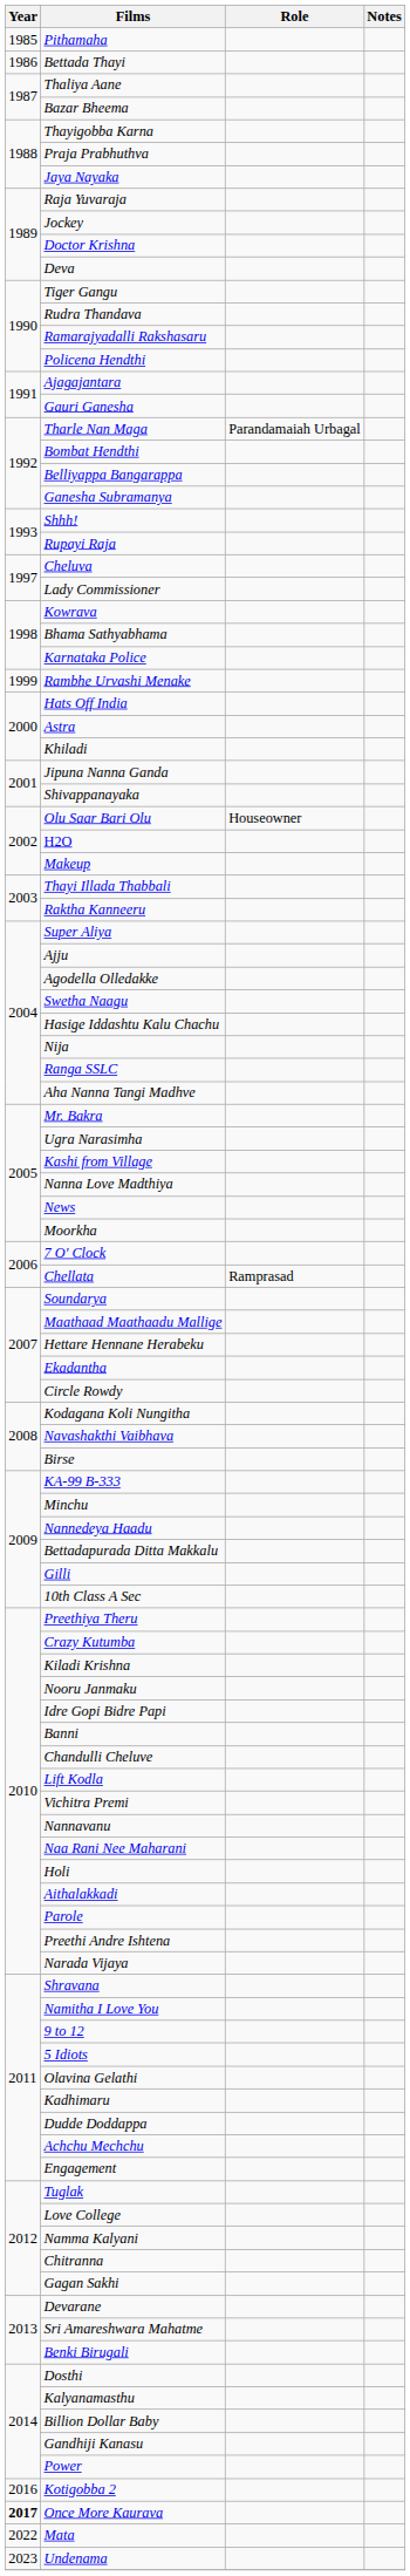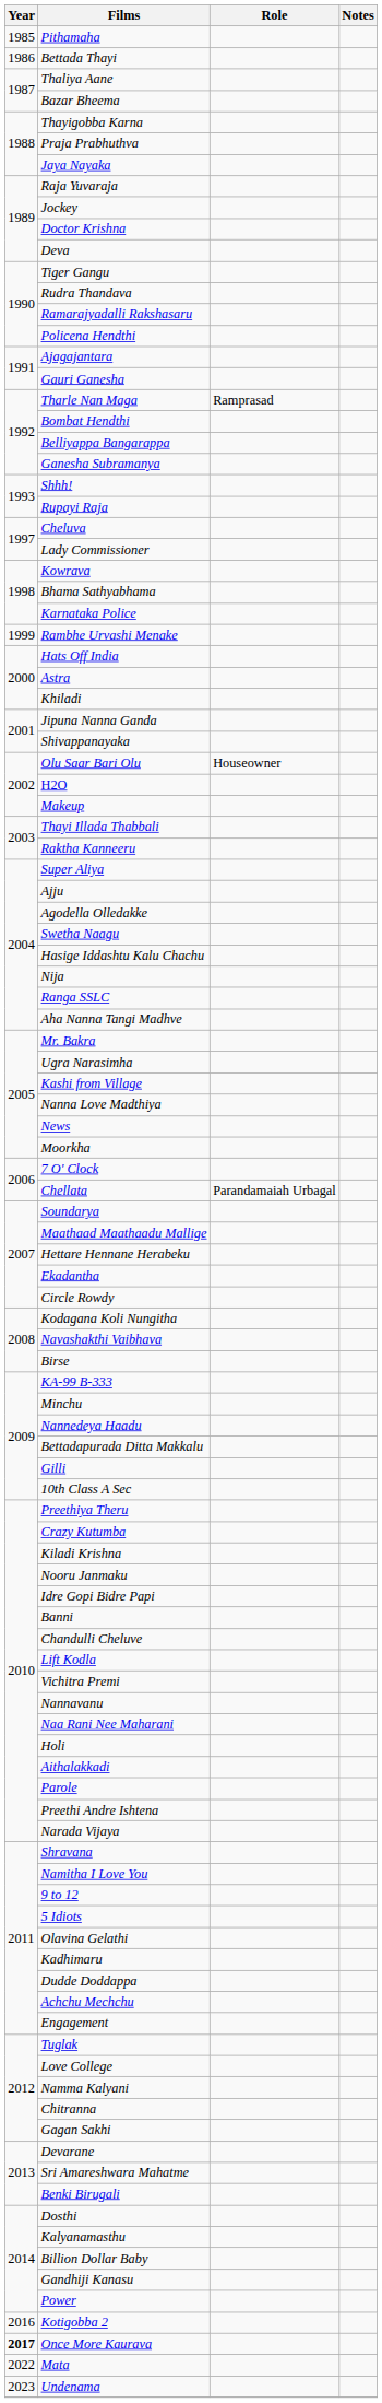 <table class="wikitable" style="font-size: 100%;">
 <tr>
 <th>Year</th>
 <th>Films</th>
 <th>Role</th>
 <th>Notes</th>
 </tr>
 <tr>
 <td>1985</td>
 <td><em><a href='#'>Pithamaha</a></em></td>
 <td></td>
 <td></td>
 </tr>
 <tr>
 <td>1986</td>
 <td><em>Bettada Thayi</em></td>
 <td></td>
 <td></td>
 </tr>
 <tr>
 <td rowspan="2">1987</td>
 <td><em>Thaliya Aane</em></td>
 <td></td>
 <td></td>
 </tr>
 <tr>
 <td><em>Bazar Bheema</em></td>
 <td></td>
 <td></td>
 </tr>
 <tr>
 <td rowspan="3">1988</td>
 <td><em>Thayigobba Karna</em></td>
 <td></td>
 <td></td>
 </tr>
 <tr>
 <td><em>Praja Prabhuthva</em></td>
 <td></td>
 <td></td>
 </tr>
 <tr>
 <td><em><a href='#'>Jaya Nayaka</a></em></td>
 <td></td>
 <td></td>
 </tr>
 <tr>
 <td rowspan="4">1989</td>
 <td><em>Raja Yuvaraja</em></td>
 <td></td>
 <td></td>
 </tr>
 <tr>
 <td><em>Jockey</em></td>
 <td></td>
 <td></td>
 </tr>
 <tr>
 <td><em><a href='#'>Doctor Krishna</a></em></td>
 <td></td>
 <td></td>
 </tr>
 <tr>
 <td><em>Deva</em></td>
 <td></td>
 <td></td>
 </tr>
 <tr>
 <td rowspan="4">1990</td>
 <td><em>Tiger Gangu</em></td>
 <td></td>
 <td></td>
 </tr>
 <tr>
 <td><em>Rudra Thandava</em></td>
 <td></td>
 <td></td>
 </tr>
 <tr>
 <td><em><a href='#'>Ramarajyadalli Rakshasaru</a></em></td>
 <td></td>
 <td></td>
 </tr>
 <tr>
 <td><em><a href='#'>Policena Hendthi</a></em></td>
 <td></td>
 <td></td>
 </tr>
 <tr>
 <td rowspan="2">1991</td>
 <td><em><a href='#'>Ajagajantara</a></em></td>
 <td></td>
 <td></td>
 </tr>
 <tr>
 <td><em><a href='#'>Gauri Ganesha</a></em></td>
 <td></td>
 <td></td>
 </tr>
 <tr>
 <td rowspan="4">1992</td>
 <td><em><a href='#'>Tharle Nan Maga</a></em></td>
-<td>Parandamaiah Urbagal</td>
+<td>Ramprasad</td>
 <td></td>
 </tr>
 <tr>
 <td><em><a href='#'>Bombat Hendthi</a></em></td>
 <td></td>
 <td></td>
 </tr>
 <tr>
 <td><em><a href='#'>Belliyappa Bangarappa</a></em></td>
 <td></td>
 <td></td>
 </tr>
 <tr>
 <td><em><a href='#'>Ganesha Subramanya</a></em></td>
 <td></td>
 <td></td>
 </tr>
 <tr>
 <td rowspan="2">1993</td>
 <td><em><a href='#'>Shhh!</a></em></td>
 <td></td>
 <td></td>
 </tr>
 <tr>
 <td><em><a href='#'>Rupayi Raja</a></em></td>
 <td></td>
 <td></td>
 </tr>
 <tr>
 <td rowspan="2">1997</td>
 <td><em><a href='#'>Cheluva</a></em></td>
 <td></td>
 <td></td>
 </tr>
 <tr>
 <td><em>Lady Commissioner</em></td>
 <td></td>
 <td></td>
 </tr>
 <tr>
 <td rowspan="3">1998</td>
 <td><em><a href='#'>Kowrava</a></em></td>
 <td></td>
 <td></td>
 </tr>
 <tr>
 <td><em>Bhama Sathyabhama</em></td>
 <td></td>
 <td></td>
 </tr>
 <tr>
 <td><em><a href='#'>Karnataka Police</a></em></td>
 <td></td>
 <td></td>
 </tr>
 <tr>
 <td>1999</td>
 <td><em><a href='#'>Rambhe Urvashi Menake</a></em></td>
 <td></td>
 <td></td>
 </tr>
 <tr>
 <td rowspan="3">2000</td>
 <td><em><a href='#'>Hats Off India</a></em></td>
 <td></td>
 <td></td>
 </tr>
 <tr>
 <td><em><a href='#'>Astra</a></em></td>
 <td></td>
 <td></td>
 </tr>
 <tr>
 <td><em>Khiladi</em></td>
 <td></td>
 <td></td>
 </tr>
 <tr>
 <td rowspan="2">2001</td>
 <td><em>Jipuna Nanna Ganda</em></td>
 <td></td>
 <td></td>
 </tr>
 <tr>
 <td><em>Shivappanayaka</em></td>
 <td></td>
 <td></td>
 </tr>
 <tr>
 <td rowspan="3">2002</td>
 <td><em><a href='#'>Olu Saar Bari Olu</a></em></td>
 <td>Houseowner</td>
 <td></td>
 </tr>
 <tr>
 <td><a href='#'>H2O</a></td>
 <td></td>
 <td></td>
 </tr>
 <tr>
 <td><em><a href='#'>Makeup</a></em></td>
 <td></td>
 <td></td>
 </tr>
 <tr>
 <td rowspan="2">2003</td>
 <td><em><a href='#'>Thayi Illada Thabbali</a> </em></td>
 <td></td>
 <td></td>
 </tr>
 <tr>
 <td><em><a href='#'>Raktha Kanneeru</a></em></td>
 <td></td>
 <td></td>
 </tr>
 <tr>
 <td rowspan="8">2004</td>
 <td><em><a href='#'>Super Aliya</a></em></td>
 <td></td>
 <td></td>
 </tr>
 <tr>
 <td><em>Ajju</em></td>
 <td></td>
 <td></td>
 </tr>
 <tr>
 <td><em>Agodella Olledakke</em></td>
 <td></td>
 <td></td>
 </tr>
 <tr>
 <td><em><a href='#'>Swetha Naagu</a></em></td>
 <td></td>
 <td></td>
 </tr>
 <tr>
 <td><em>Hasige Iddashtu Kalu Chachu</em></td>
 <td></td>
 <td></td>
 </tr>
 <tr>
 <td><em>Nija</em></td>
 <td></td>
 <td></td>
 </tr>
 <tr>
 <td><em><a href='#'>Ranga SSLC</a></em></td>
 <td></td>
 <td></td>
 </tr>
 <tr>
 <td><em>Aha Nanna Tangi Madhve</em></td>
 <td></td>
 <td></td>
 </tr>
 <tr>
 <td rowspan="6">2005</td>
 <td><em><a href='#'>Mr. Bakra</a></em></td>
 <td></td>
 <td></td>
 </tr>
 <tr>
 <td><em>Ugra Narasimha</em></td>
 <td></td>
 <td></td>
 </tr>
 <tr>
 <td><em><a href='#'>Kashi from Village</a></em></td>
 <td></td>
 <td></td>
 </tr>
 <tr>
 <td><em>Nanna Love Madthiya</em></td>
 <td></td>
 <td></td>
 </tr>
 <tr>
 <td><em><a href='#'>News</a></em></td>
 <td></td>
 <td></td>
 </tr>
 <tr>
 <td><em>Moorkha</em></td>
 <td></td>
 <td></td>
 </tr>
 <tr>
 <td rowspan="2">2006</td>
 <td><em><a href='#'>7 O' Clock</a></em></td>
 <td></td>
 <td></td>
 </tr>
 <tr>
 <td><em><a href='#'>Chellata</a></em></td>
-<td>Ramprasad</td>
+<td>Parandamaiah Urbagal</td>
 <td></td>
 </tr>
 <tr>
 <td rowspan="5">2007</td>
 <td><em><a href='#'>Soundarya</a></em></td>
 <td></td>
 <td></td>
 </tr>
 <tr>
 <td><em><a href='#'>Maathaad Maathaadu Mallige</a></em></td>
 <td></td>
 <td></td>
 </tr>
 <tr>
 <td><em>Hettare Hennane Herabeku</em></td>
 <td></td>
 <td></td>
 </tr>
 <tr>
 <td><em><a href='#'>Ekadantha</a></em></td>
 <td></td>
 <td></td>
 </tr>
 <tr>
 <td><em>Circle Rowdy</em></td>
 <td></td>
 <td></td>
 </tr>
 <tr>
 <td rowspan="3">2008</td>
 <td><em>Kodagana Koli Nungitha </em></td>
 <td></td>
 <td></td>
 </tr>
 <tr>
 <td><em><a href='#'>Navashakthi Vaibhava</a></em></td>
 <td></td>
 <td></td>
 </tr>
 <tr>
 <td><em>Birse</em></td>
 <td></td>
 <td></td>
 </tr>
 <tr>
 <td rowspan="6">2009</td>
 <td><em><a href='#'>KA-99 B-333</a></em></td>
 <td></td>
 <td></td>
 </tr>
 <tr>
 <td><em>Minchu</em></td>
 <td></td>
 <td></td>
 </tr>
 <tr>
 <td><em><a href='#'>Nannedeya Haadu</a></em></td>
 <td></td>
 <td></td>
 </tr>
 <tr>
 <td><em>Bettadapurada Ditta Makkalu</em></td>
 <td></td>
 <td></td>
 </tr>
 <tr>
 <td><em><a href='#'>Gilli</a></em></td>
 <td></td>
 <td></td>
 </tr>
 <tr>
 <td><em>10th Class A Sec</em></td>
 <td></td>
 <td></td>
 </tr>
 <tr>
 <td rowspan="16">2010</td>
 <td><em><a href='#'>Preethiya Theru</a></em></td>
 <td></td>
 <td></td>
 </tr>
 <tr>
 <td><em><a href='#'>Crazy Kutumba</a></em></td>
 <td></td>
 <td></td>
 </tr>
 <tr>
 <td><em>Kiladi Krishna</em></td>
 <td></td>
 <td></td>
 </tr>
 <tr>
 <td><em>Nooru Janmaku</em></td>
 <td></td>
 <td></td>
 </tr>
 <tr>
 <td><em>Idre Gopi Bidre Papi</em></td>
 <td></td>
 <td></td>
 </tr>
 <tr>
 <td><em>Banni</em></td>
 <td></td>
 <td></td>
 </tr>
 <tr>
 <td><em>Chandulli Cheluve</em></td>
 <td></td>
 <td></td>
 </tr>
 <tr>
 <td><em><a href='#'>Lift Kodla</a></em></td>
 <td></td>
 <td></td>
 </tr>
 <tr>
 <td><em>Vichitra Premi</em></td>
 <td></td>
 <td></td>
 </tr>
 <tr>
 <td><em>Nannavanu</em></td>
 <td></td>
 <td></td>
 </tr>
 <tr>
 <td><em><a href='#'>Naa Rani Nee Maharani</a></em></td>
 <td></td>
 <td></td>
 </tr>
 <tr>
 <td><em>Holi</em></td>
 <td></td>
 <td></td>
 </tr>
 <tr>
 <td><em><a href='#'>Aithalakkadi</a></em></td>
 <td></td>
 <td></td>
 </tr>
 <tr>
 <td><em><a href='#'>Parole</a></em></td>
 <td></td>
 <td></td>
 </tr>
 <tr>
 <td><em>Preethi Andre Ishtena</em></td>
 <td></td>
 <td></td>
 </tr>
 <tr>
 <td><em>Narada Vijaya</em></td>
 <td></td>
 <td></td>
 </tr>
 <tr>
 <td rowspan="9">2011</td>
 <td><em><a href='#'>Shravana</a></em></td>
 <td></td>
 <td></td>
 </tr>
 <tr>
 <td><em><a href='#'>Namitha I Love You</a></em></td>
 <td></td>
 <td></td>
 </tr>
 <tr>
 <td><em><a href='#'>9 to 12</a></em></td>
 <td></td>
 <td></td>
 </tr>
 <tr>
 <td><em><a href='#'>5 Idiots</a></em></td>
 <td></td>
 <td></td>
 </tr>
 <tr>
 <td><em>Olavina Gelathi</em></td>
 <td></td>
 <td></td>
 </tr>
 <tr>
 <td><em>Kadhimaru</em></td>
 <td></td>
 <td></td>
 </tr>
 <tr>
 <td><em>Dudde Doddappa</em></td>
 <td></td>
 <td></td>
 </tr>
 <tr>
 <td><em><a href='#'>Achchu Mechchu</a></em></td>
 <td></td>
 <td></td>
 </tr>
 <tr>
 <td><em>Engagement</em></td>
 <td></td>
 <td></td>
 </tr>
 <tr>
 <td rowspan="5">2012</td>
 <td><em><a href='#'>Tuglak</a></em></td>
 <td></td>
 <td></td>
 </tr>
 <tr>
 <td><em>Love College</em></td>
 <td></td>
 <td></td>
 </tr>
 <tr>
 <td><em>Namma Kalyani</em></td>
 <td></td>
 <td></td>
 </tr>
 <tr>
 <td><em>Chitranna</em></td>
 <td></td>
 <td></td>
 </tr>
 <tr>
 <td><em>Gagan Sakhi</em></td>
 <td></td>
 <td></td>
 </tr>
 <tr>
 <td rowspan="3">2013</td>
 <td><em>Devarane</em></td>
 <td></td>
 <td></td>
 </tr>
 <tr>
 <td><em>Sri Amareshwara Mahatme</em></td>
 <td></td>
 <td></td>
 </tr>
 <tr>
 <td><em><a href='#'>Benki Birugali</a></em></td>
 <td></td>
 <td></td>
 </tr>
 <tr>
 <td rowspan="5">2014</td>
 <td><em>Dosthi</em></td>
 <td></td>
 <td></td>
 </tr>
 <tr>
 <td><em>Kalyanamasthu</em></td>
 <td></td>
 <td></td>
 </tr>
 <tr>
 <td><em>Billion Dollar Baby</em></td>
 <td></td>
 <td></td>
 </tr>
 <tr>
 <td><em>Gandhiji Kanasu</em></td>
 <td></td>
 <td></td>
 </tr>
 <tr>
 <td><em><a href='#'>Power</a></em></td>
 <td></td>
 <td></td>
 </tr>
 <tr>
 <td>2016</td>
 <td><em><a href='#'>Kotigobba 2</a></em></td>
 <td></td>
 <td></td>
 </tr>
 <tr>
 <td><strong>2017</strong></td>
 <td><em><a href='#'>Once More Kaurava</a></em></td>
 <td></td>
 <td></td>
 </tr>
 <tr>
 <td>2022</td>
 <td><em><a href='#'>Mata</a></em></td>
 <td></td>
 <td></td>
 </tr>
 <tr>
 <td>2023</td>
 <td><em><a href='#'>Undenama</a></em></td>
 <td></td>
 <td></td>
 </tr>
 <tr>
 </tr>
 </table>
